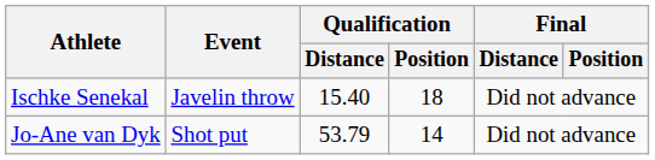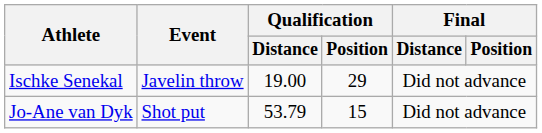 <table class="wikitable" style="font-size:90%">
 <tr>
 <th rowspan="2">Athlete</th>
 <th rowspan="2">Event</th>
 <th colspan="2">Qualification</th>
 <th colspan="2">Final</th>
 </tr>
 <tr style="font-size:95%">
 <th>Distance</th>
 <th>Position</th>
 <th>Distance</th>
 <th>Position</th>
 </tr>
 <tr align="center">
 <td align="left"><a href='#'>Ischke Senekal</a></td>
 <td align="left"><a href='#'>Javelin throw</a></td>
-<td>15.40</td>
-<td>18</td>
+<td>19.00</td>
+<td>29</td>
 <td colspan="2">Did not advance</td>
 </tr>
 <tr align="center">
 <td align="left"><a href='#'>Jo-Ane van Dyk</a></td>
 <td align="left"><a href='#'>Shot put</a></td>
 <td>53.79</td>
-<td>14</td>
+<td>15</td>
 <td colspan="2">Did not advance</td>
 </tr>
 </table>
